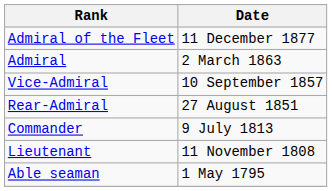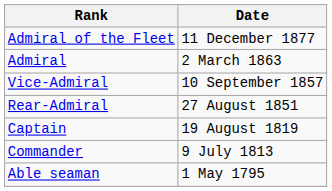 <table class="wikitable">
 <tr>
 <th>Rank</th>
 <th>Date</th>
 </tr>
 <tr>
 <td><a href='#'>Admiral of the Fleet</a></td>
 <td>11 December 1877</td>
 </tr>
 <tr>
 <td><a href='#'>Admiral</a></td>
 <td>2 March 1863</td>
 </tr>
 <tr>
 <td><a href='#'>Vice-Admiral</a></td>
 <td>10 September 1857</td>
 </tr>
 <tr>
 <td><a href='#'>Rear-Admiral</a></td>
 <td>27 August 1851</td>
 </tr>
 <tr>
+<td><a href='#'>Captain</a></td>
+<td>19 August 1819</td>
+</tr>
+<tr>
 <td><a href='#'>Commander</a></td>
 <td>9 July 1813</td>
-</tr>
-<tr>
-<td><a href='#'>Lieutenant</a></td>
-<td>11 November 1808</td>
 </tr>
 <tr>
 <td><a href='#'>Able seaman</a></td>
 <td>1 May 1795</td>
 </tr>
 <tr>
 </tr>
 </table>
